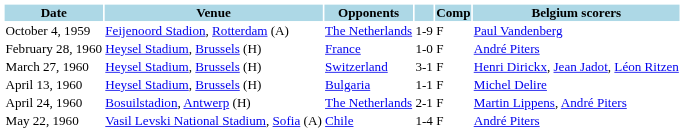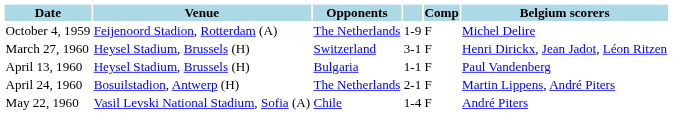 <table>
 <tr>
 <th style="background: lightblue;">Date</th>
 <th style="background: lightblue;">Venue</th>
 <th style="background: lightblue;">Opponents</th>
 <th style="background: lightblue;" align=center></th>
 <th style="background: lightblue;" align=center>Comp</th>
 <th style="background: lightblue;">Belgium scorers</th>
 </tr>
 <tr>
 <td>October 4, 1959</td>
 <td><a href='#'>Feijenoord Stadion</a>, <a href='#'>Rotterdam</a> (A)</td>
 <td><a href='#'>The Netherlands</a></td>
 <td>1-9</td>
 <td>F</td>
-<td><a href='#'>Paul Vandenberg</a></td>
-</tr>
-<tr>
-<td>February 28, 1960</td>
-<td><a href='#'>Heysel Stadium</a>, <a href='#'>Brussels</a> (H)</td>
-<td><a href='#'>France</a></td>
-<td>1-0</td>
-<td>F</td>
-<td><a href='#'>André Piters</a></td>
+<td><a href='#'>Michel Delire</a></td>
 </tr>
 <tr>
 <td>March 27, 1960</td>
 <td><a href='#'>Heysel Stadium</a>, <a href='#'>Brussels</a> (H)</td>
 <td><a href='#'>Switzerland</a></td>
 <td>3-1</td>
 <td>F</td>
 <td><a href='#'>Henri Dirickx</a>, <a href='#'>Jean Jadot</a>, <a href='#'>Léon Ritzen</a></td>
 </tr>
 <tr>
 <td>April 13, 1960</td>
 <td><a href='#'>Heysel Stadium</a>, <a href='#'>Brussels</a> (H)</td>
 <td><a href='#'>Bulgaria</a></td>
 <td>1-1</td>
 <td>F</td>
-<td><a href='#'>Michel Delire</a></td>
+<td><a href='#'>Paul Vandenberg</a></td>
 </tr>
 <tr>
 <td>April 24, 1960</td>
 <td><a href='#'>Bosuilstadion</a>, <a href='#'>Antwerp</a> (H)</td>
 <td><a href='#'>The Netherlands</a></td>
 <td>2-1</td>
 <td>F</td>
 <td><a href='#'>Martin Lippens</a>, <a href='#'>André Piters</a></td>
 </tr>
 <tr>
 <td>May 22, 1960</td>
 <td><a href='#'>Vasil Levski National Stadium</a>, <a href='#'>Sofia</a> (A)</td>
 <td><a href='#'>Chile</a></td>
 <td>1-4</td>
 <td>F</td>
 <td><a href='#'>André Piters</a></td>
 </tr>
 </table>
